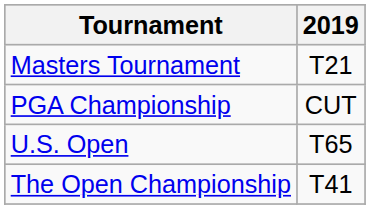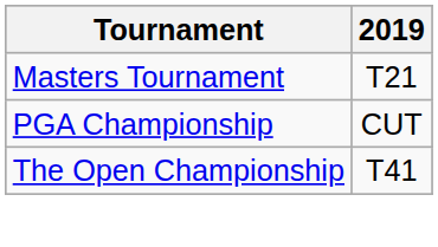 <table class="wikitable" style="font-size:95%;text-align:center;">
 <tr>
 <th>Tournament</th>
 <th>2019</th>
 </tr>
 <tr>
 <td align=left><a href='#'>Masters Tournament</a></td>
 <td>T21</td>
 </tr>
 <tr>
 <td align=left><a href='#'>PGA Championship</a></td>
 <td>CUT</td>
 </tr>
 <tr>
-<td align=left><a href='#'>U.S. Open</a></td>
-<td>T65</td>
-</tr>
-<tr>
 <td align=left><a href='#'>The Open Championship</a></td>
 <td>T41</td>
 </tr>
 </table>
